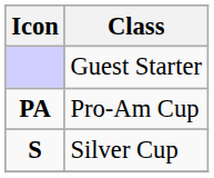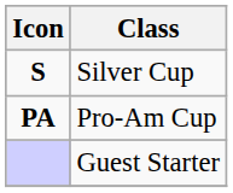 <table class="wikitable" style="font-size: 85%;">
 <tr>
 <th>Icon</th>
 <th>Class</th>
 </tr>
 <tr>
-<td align="center" style="background-color:#CFCFFF"></td>
-<td>Guest Starter</td>
+<td align="center"><strong><span>S</span></strong></td>
+<td>Silver Cup</td>
 </tr>
 <tr>
 <td align="center"><strong><span>PA</span></strong></td>
 <td>Pro-Am Cup</td>
 </tr>
 <tr>
-<td align="center"><strong><span>S</span></strong></td>
-<td>Silver Cup</td>
+<td align="center" style="background-color:#CFCFFF"></td>
+<td>Guest Starter</td>
 </tr>
 <tr>
 </tr>
 </table>
